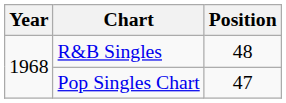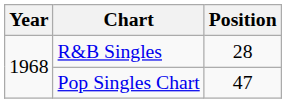 <table class="wikitable">
 <tr>
 <th>Year</th>
 <th>Chart</th>
 <th>Position</th>
 </tr>
 <tr>
 <td rowspan="2">1968</td>
 <td><a href='#'>R&B Singles</a></td>
-<td style="text-align:center;">48</td>
+<td style="text-align:center;">28</td>
 </tr>
 <tr>
 <td><a href='#'>Pop Singles Chart</a></td>
 <td style="text-align:center;">47</td>
 </tr>
 </table>
